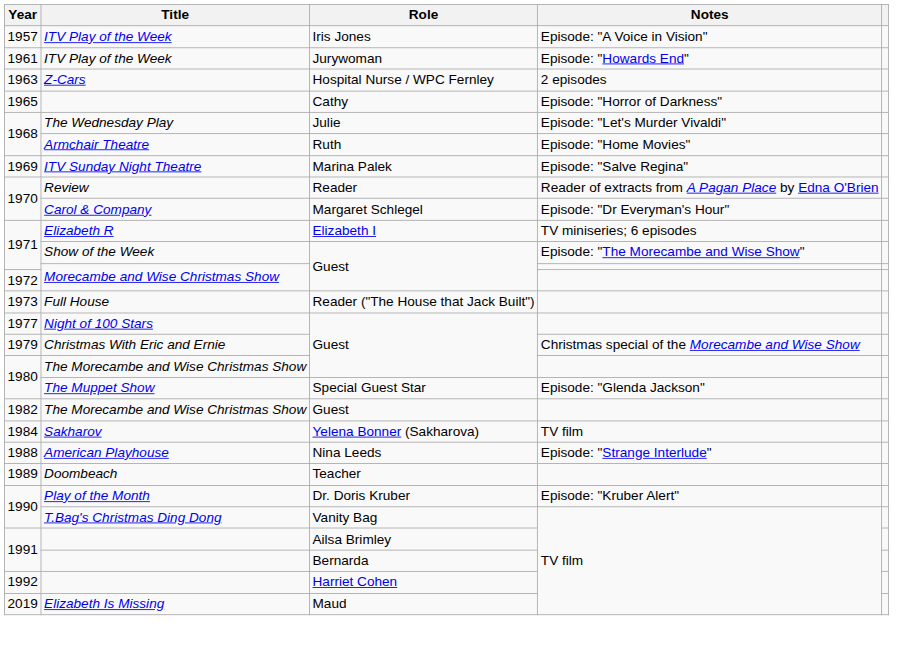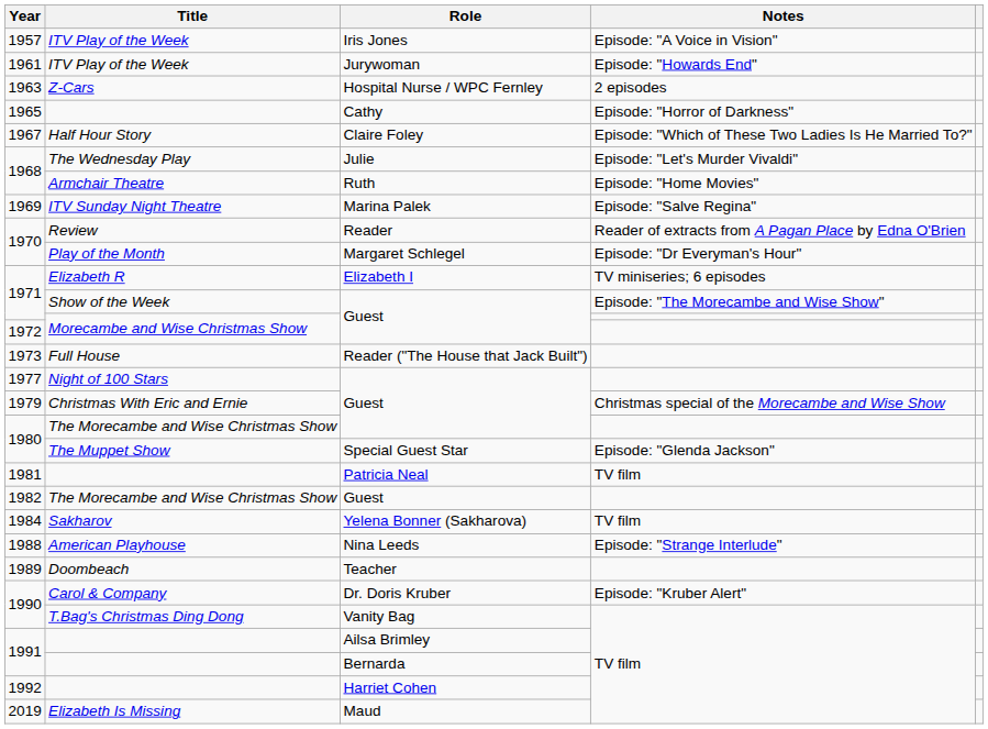 <table class="wikitable sortable">
 <tr>
 <th>Year</th>
 <th>Title</th>
 <th>Role</th>
 <th class="unsortable">Notes</th>
 <th class="unsortable"></th>
 </tr>
 <tr>
 <td>1957</td>
 <td><em><a href='#'>ITV Play of the Week</a></em></td>
 <td>Iris Jones</td>
 <td>Episode: "A Voice in Vision"</td>
 <td></td>
 </tr>
 <tr>
 <td>1961</td>
 <td><em>ITV Play of the Week</em></td>
 <td>Jurywoman</td>
 <td>Episode: "<a href='#'>Howards End</a>"</td>
 <td></td>
 </tr>
 <tr>
 <td>1963</td>
 <td><em><a href='#'>Z-Cars</a></em></td>
 <td>Hospital Nurse / WPC Fernley</td>
 <td>2 episodes</td>
 <td></td>
 </tr>
 <tr>
 <td>1965</td>
 <td><em></em></td>
 <td>Cathy</td>
 <td>Episode: "Horror of Darkness"</td>
 <td></td>
 </tr>
 <tr>
+<td>1967</td>
+<td><em>Half Hour Story</em></td>
+<td>Claire Foley</td>
+<td>Episode: "Which of These Two Ladies Is He Married To?"</td>
+<td></td>
+</tr>
+<tr>
 <td rowspan="2">1968</td>
 <td><em>The Wednesday Play</em></td>
 <td>Julie</td>
 <td>Episode: "Let's Murder Vivaldi"</td>
 <td></td>
 </tr>
 <tr>
 <td><em><a href='#'>Armchair Theatre</a></em></td>
 <td>Ruth</td>
 <td>Episode: "Home Movies"</td>
 <td></td>
 </tr>
 <tr>
 <td>1969</td>
 <td><em><a href='#'>ITV Sunday Night Theatre</a></em></td>
 <td>Marina Palek</td>
 <td>Episode: "Salve Regina"</td>
 <td></td>
 </tr>
 <tr>
 <td rowspan="2">1970</td>
 <td><em>Review</em></td>
 <td>Reader</td>
 <td>Reader of extracts from <a href='#'><em>A Pagan Place</em></a> by <a href='#'>Edna O'Brien</a></td>
 <td></td>
 </tr>
 <tr>
-<td><em><a href='#'>Carol & Company</a></em></td>
+<td><em><a href='#'>Play of the Month</a></em></td>
 <td>Margaret Schlegel</td>
 <td>Episode: "Dr Everyman's Hour"</td>
 <td></td>
 </tr>
 <tr>
 <td rowspan="3">1971</td>
 <td><em><a href='#'>Elizabeth R</a></em></td>
 <td><a href='#'>Elizabeth I</a></td>
 <td>TV miniseries; 6 episodes</td>
 <td></td>
 </tr>
 <tr>
 <td><em>Show of the Week</em></td>
 <td rowspan="3">Guest</td>
 <td>Episode: "<a href='#'>The Morecambe and Wise Show</a>"</td>
 <td></td>
 </tr>
 <tr>
 <td rowspan="2"><em><a href='#'>Morecambe and Wise Christmas Show</a></em></td>
 <td></td>
 <td></td>
 </tr>
 <tr>
 <td>1972</td>
 <td></td>
 <td></td>
 </tr>
 <tr>
 <td>1973</td>
 <td><em>Full House</em></td>
 <td>Reader ("The House that Jack Built")</td>
 <td></td>
 <td></td>
 </tr>
 <tr>
 <td>1977</td>
 <td><em><a href='#'>Night of 100 Stars</a></em></td>
 <td rowspan="3">Guest</td>
 <td></td>
 <td></td>
 </tr>
 <tr>
 <td>1979</td>
 <td><em>Christmas With Eric and Ernie</em></td>
 <td>Christmas special of the <em><a href='#'>Morecambe and Wise Show</a></em></td>
 <td></td>
 </tr>
 <tr>
 <td rowspan="2">1980</td>
 <td><em>The Morecambe and Wise Christmas Show</em></td>
 <td></td>
 <td></td>
 </tr>
 <tr>
 <td><em><a href='#'>The Muppet Show</a></em></td>
 <td>Special Guest Star</td>
 <td>Episode: "Glenda Jackson"</td>
 <td></td>
 </tr>
 <tr>
+<td>1981</td>
+<td><em></em></td>
+<td><a href='#'>Patricia Neal</a></td>
+<td>TV film</td>
+<td></td>
+</tr>
+<tr>
 <td>1982</td>
 <td><em>The Morecambe and Wise Christmas Show</em></td>
 <td>Guest</td>
 <td></td>
 <td></td>
 </tr>
 <tr>
 <td>1984</td>
 <td><em><a href='#'>Sakharov</a></em></td>
 <td><a href='#'>Yelena Bonner</a> (Sakharova)</td>
 <td>TV film</td>
 <td></td>
 </tr>
 <tr>
 <td>1988</td>
 <td><em><a href='#'>American Playhouse</a></em></td>
 <td>Nina Leeds</td>
 <td>Episode: "<a href='#'>Strange Interlude</a>"</td>
 <td></td>
 </tr>
 <tr>
 <td>1989</td>
 <td><em>Doombeach</em></td>
 <td>Teacher</td>
 <td></td>
 <td></td>
 </tr>
 <tr>
 <td rowspan="2">1990</td>
-<td><em><a href='#'>Play of the Month</a></em></td>
+<td><em><a href='#'>Carol & Company</a></em></td>
 <td>Dr. Doris Kruber</td>
 <td>Episode: "Kruber Alert"</td>
 <td></td>
 </tr>
 <tr>
 <td><em><a href='#'>T.Bag's Christmas Ding Dong</a></em></td>
 <td>Vanity Bag</td>
 <td rowspan="5">TV film</td>
 <td></td>
 </tr>
 <tr>
 <td rowspan="2">1991</td>
 <td><em></em></td>
 <td>Ailsa Brimley</td>
 <td></td>
 </tr>
 <tr>
 <td><em></em></td>
 <td>Bernarda</td>
 <td></td>
 </tr>
 <tr>
 <td>1992</td>
 <td><em></em></td>
 <td><a href='#'>Harriet Cohen</a></td>
 <td></td>
 </tr>
 <tr>
 <td>2019</td>
 <td><em><a href='#'>Elizabeth Is Missing</a></em></td>
 <td>Maud</td>
 <td></td>
 </tr>
 </table>
